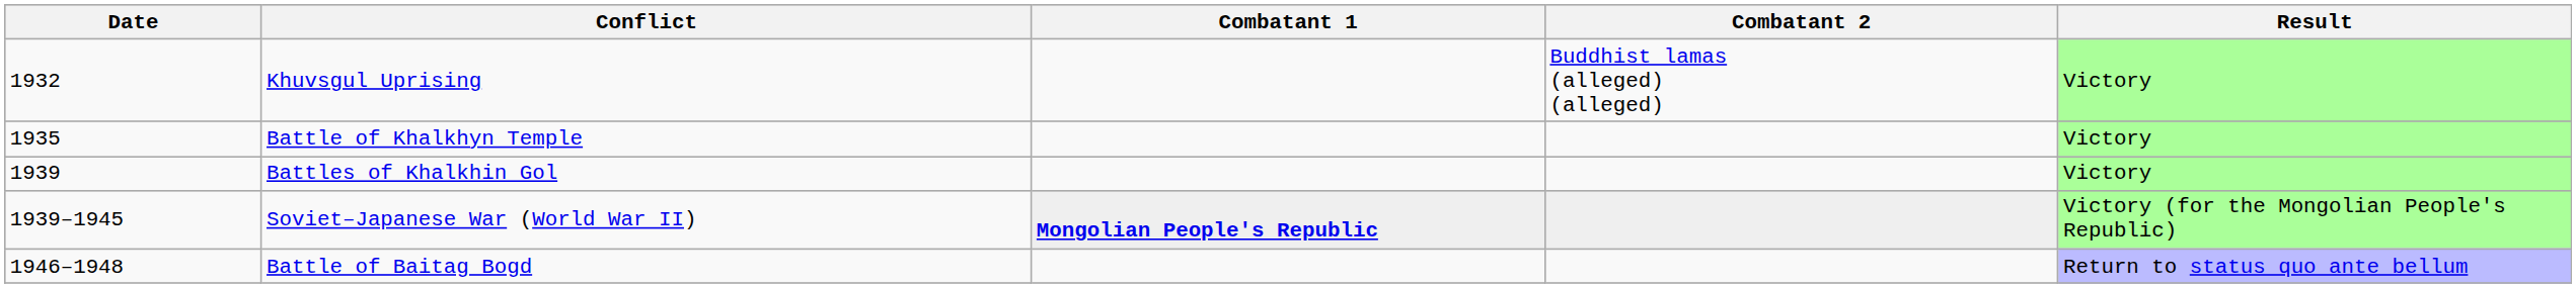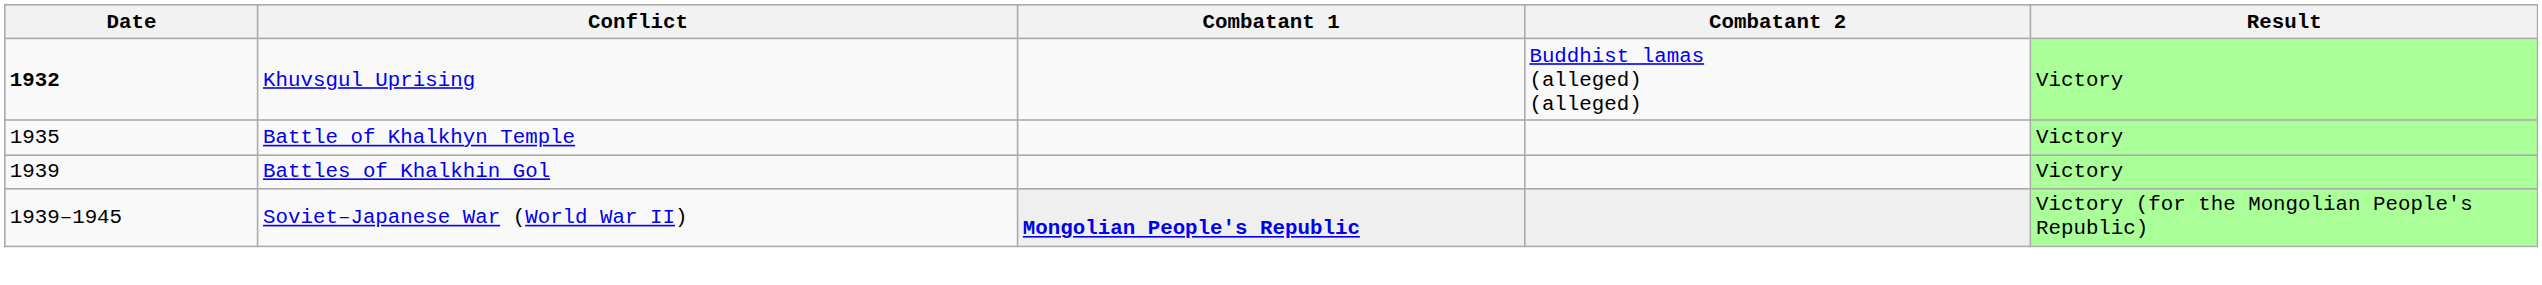 <table class="wikitable" width="100%">
 <tr>
 <th width="10%">Date</th>
 <th width="30%">Conflict</th>
 <th width="20%">Combatant 1</th>
 <th width="20%">Combatant 2</th>
 <th width="20%">Result</th>
 </tr>
 <tr>
-<td>1932</td>
+<td><strong>1932</strong></td>
 <td><a href='#'>Khuvsgul Uprising</a></td>
 <td></td>
 <td><a href='#'>Buddhist lamas</a><br> (alleged)<br> (alleged)</td>
 <td style="background:#AF9">Victory</td>
 </tr>
 <tr>
 <td>1935</td>
 <td><a href='#'>Battle of Khalkhyn Temple</a></td>
 <td></td>
 <td></td>
 <td style="background:#AF9">Victory</td>
 </tr>
 <tr>
 <td>1939</td>
 <td><a href='#'>Battles of Khalkhin Gol</a></td>
 <td><br><strong></strong></td>
 <td><br></td>
 <td style="background:#AF9">Victory</td>
 </tr>
 <tr>
 <td>1939–1945</td>
 <td><a href='#'>Soviet–Japanese War</a> (<a href='#'>World War II</a>)</td>
 <td style="background:#efefef"><br><strong> <a href='#'>Mongolian People's Republic</a></strong></td>
 <td style="background:#efefef"><br><br><strong></strong></td>
 <td style="background:#AF9">Victory (for the Mongolian People's Republic)</td>
 </tr>
-<tr>
-<td>1946–1948</td>
-<td><a href='#'>Battle of Baitag Bogd</a></td>
-<td><br><strong></strong></td>
-<td></td>
-<td style="background:#BBF">Return to <a href='#'>status quo ante bellum</a></td>
-</tr>
 </table>
